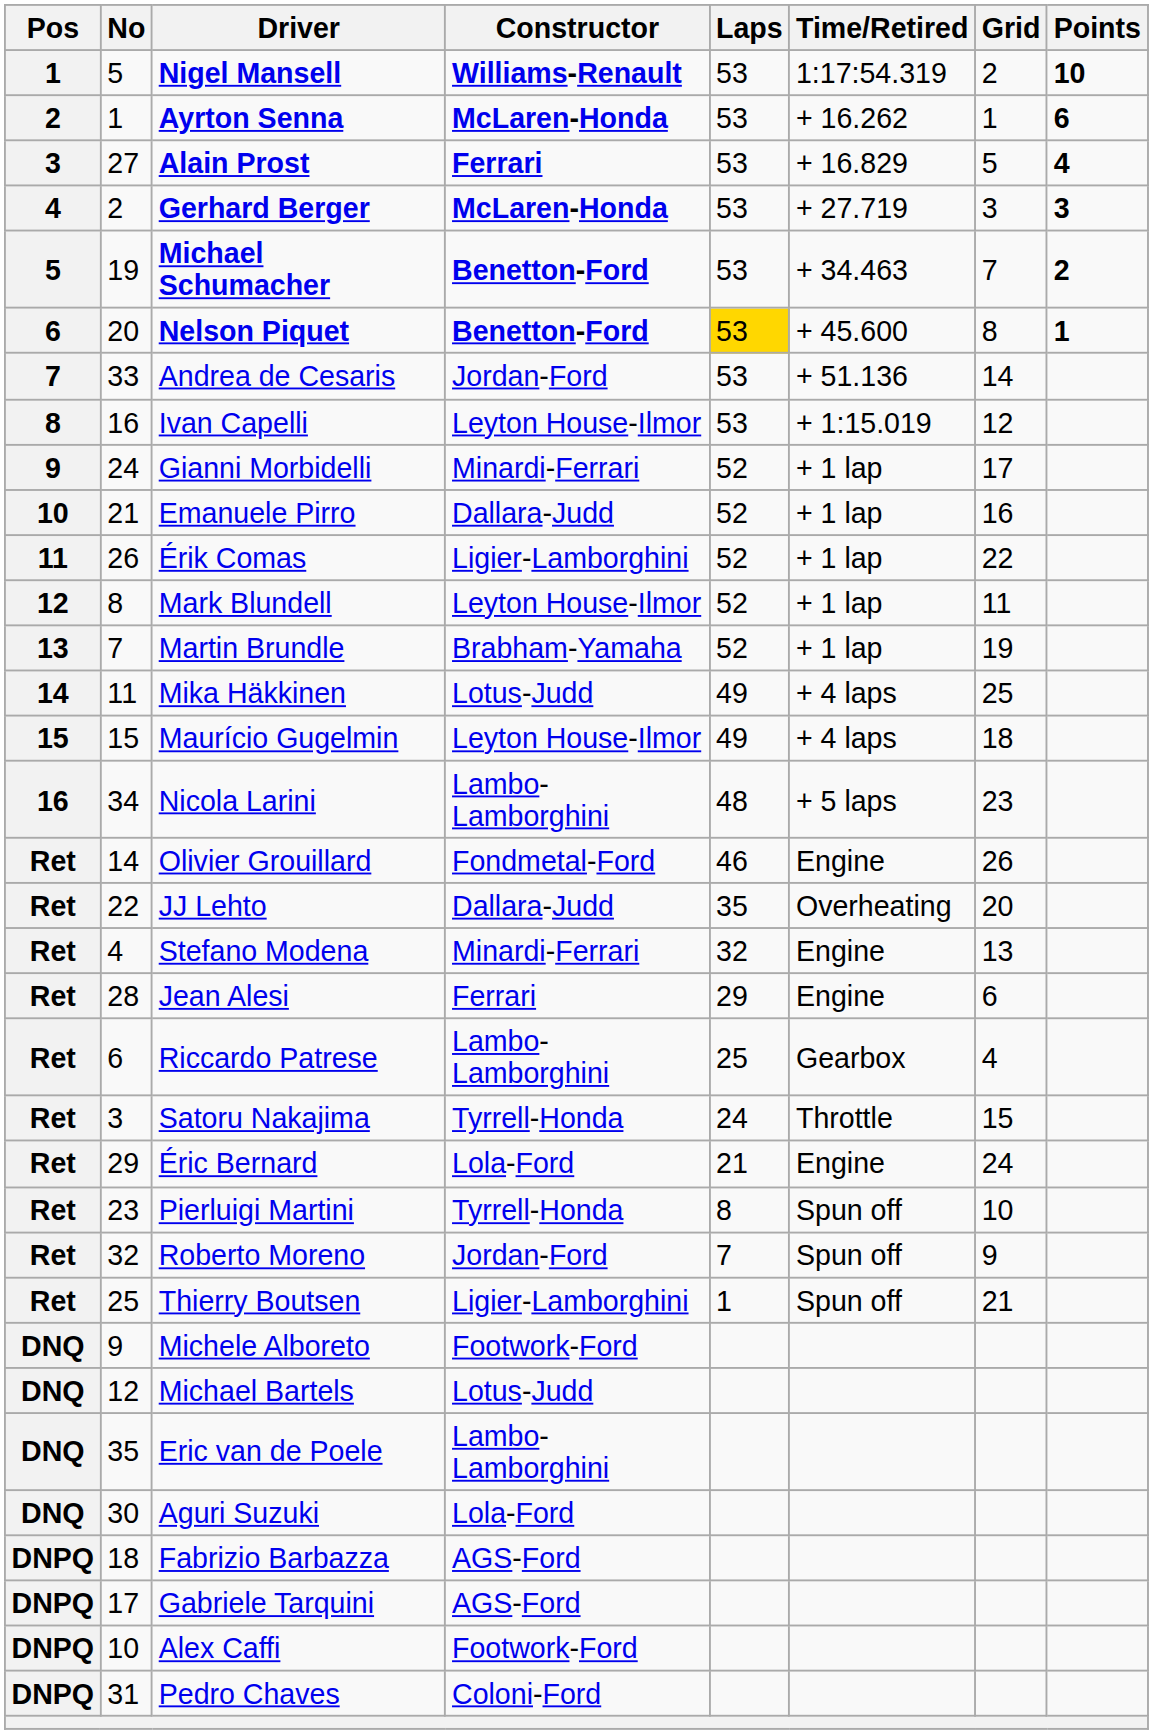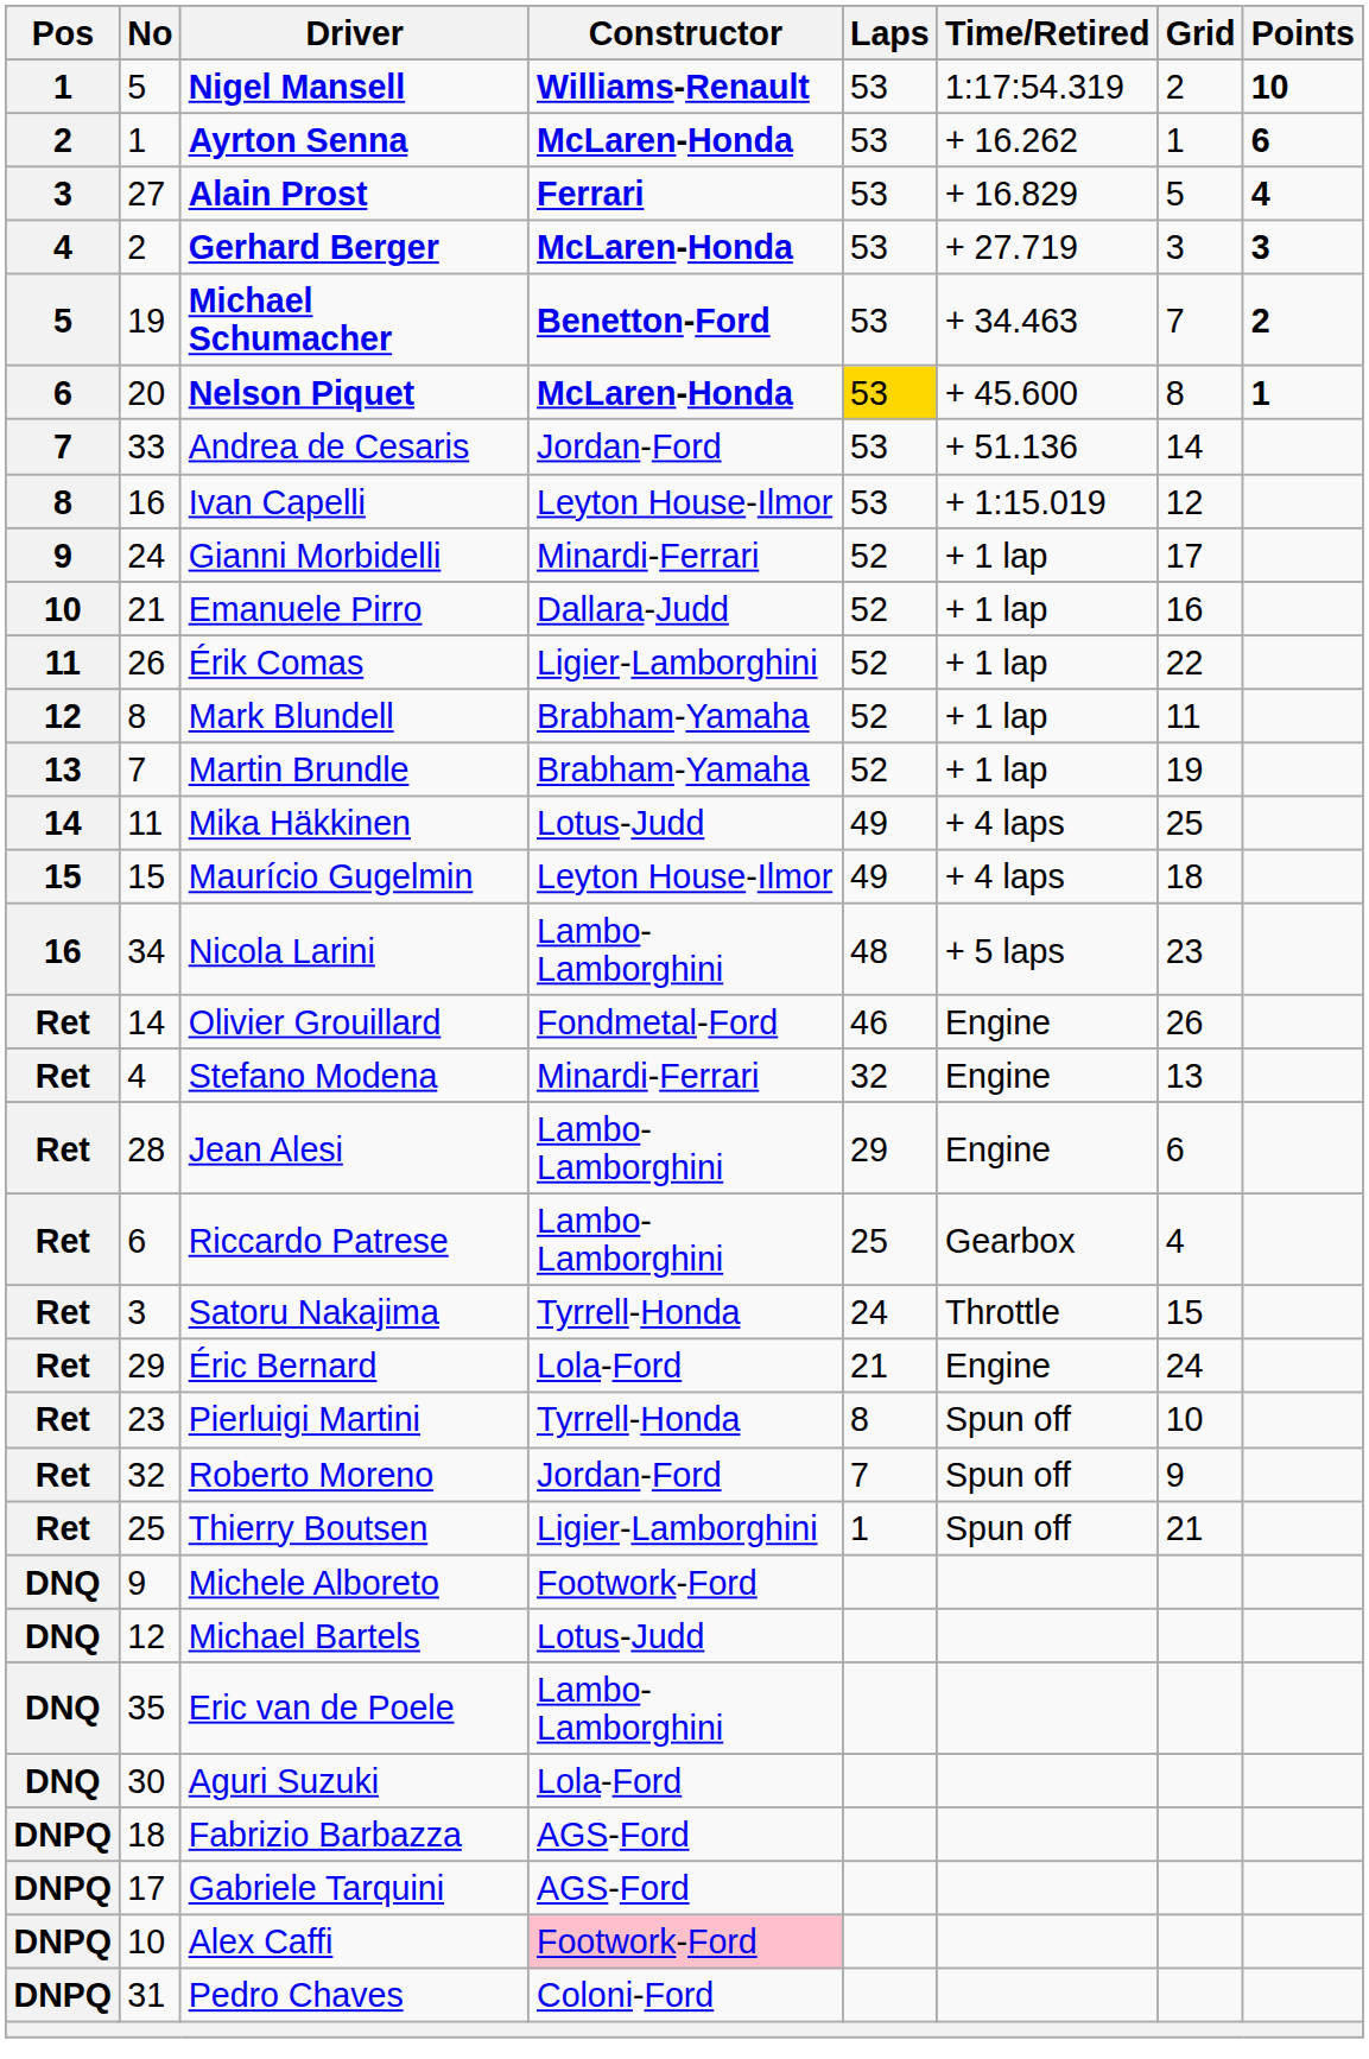 <table class="wikitable" style="font-size: 95%;">
 <tr>
 <th>Pos</th>
 <th>No</th>
 <th>Driver</th>
 <th>Constructor</th>
 <th>Laps</th>
 <th>Time/Retired</th>
 <th>Grid</th>
 <th>Points</th>
 </tr>
 <tr>
 <th>1</th>
 <td>5</td>
 <td> <strong><a href='#'>Nigel Mansell</a></strong></td>
 <td><strong><a href='#'>Williams</a>-<a href='#'>Renault</a></strong></td>
 <td>53</td>
 <td>1:17:54.319</td>
 <td>2</td>
 <td><strong>10</strong></td>
 </tr>
 <tr>
 <th>2</th>
 <td>1</td>
 <td> <strong><a href='#'>Ayrton Senna</a></strong></td>
 <td><strong><a href='#'>McLaren</a>-<a href='#'>Honda</a></strong></td>
 <td>53</td>
 <td>+ 16.262</td>
 <td>1</td>
 <td><strong>6</strong></td>
 </tr>
 <tr>
 <th>3</th>
 <td>27</td>
 <td> <strong><a href='#'>Alain Prost</a></strong></td>
 <td><strong><a href='#'>Ferrari</a></strong></td>
 <td>53</td>
 <td>+ 16.829</td>
 <td>5</td>
 <td><strong>4</strong></td>
 </tr>
 <tr>
 <th>4</th>
 <td>2</td>
 <td> <strong><a href='#'>Gerhard Berger</a></strong></td>
 <td><strong><a href='#'>McLaren</a>-<a href='#'>Honda</a></strong></td>
 <td>53</td>
 <td>+ 27.719</td>
 <td>3</td>
 <td><strong>3</strong></td>
 </tr>
 <tr>
 <th>5</th>
 <td>19</td>
 <td> <strong><a href='#'>Michael Schumacher</a></strong></td>
 <td><strong><a href='#'>Benetton</a>-<a href='#'>Ford</a></strong></td>
 <td>53</td>
 <td>+ 34.463</td>
 <td>7</td>
 <td><strong>2</strong></td>
 </tr>
 <tr>
 <th>6</th>
 <td>20</td>
 <td> <strong><a href='#'>Nelson Piquet</a></strong></td>
-<td><strong><a href='#'>Benetton</a>-<a href='#'>Ford</a></strong></td>
+<td><strong><a href='#'>McLaren</a>-<a href='#'>Honda</a></strong></td>
 <td style="background: gold;">53</td>
 <td>+ 45.600</td>
 <td>8</td>
 <td><strong>1</strong></td>
 </tr>
 <tr>
 <th>7</th>
 <td>33</td>
 <td> <a href='#'>Andrea de Cesaris</a></td>
 <td><a href='#'>Jordan</a>-<a href='#'>Ford</a></td>
 <td>53</td>
 <td>+ 51.136</td>
 <td>14</td>
 <td></td>
 </tr>
 <tr>
 <th>8</th>
 <td>16</td>
 <td> <a href='#'>Ivan Capelli</a></td>
 <td><a href='#'>Leyton House</a>-<a href='#'>Ilmor</a></td>
 <td>53</td>
 <td>+ 1:15.019</td>
 <td>12</td>
 <td></td>
 </tr>
 <tr>
 <th>9</th>
 <td>24</td>
 <td> <a href='#'>Gianni Morbidelli</a></td>
 <td><a href='#'>Minardi</a>-<a href='#'>Ferrari</a></td>
 <td>52</td>
 <td>+ 1 lap</td>
 <td>17</td>
 <td></td>
 </tr>
 <tr>
 <th>10</th>
 <td>21</td>
 <td> <a href='#'>Emanuele Pirro</a></td>
 <td><a href='#'>Dallara</a>-<a href='#'>Judd</a></td>
 <td>52</td>
 <td>+ 1 lap</td>
 <td>16</td>
 <td></td>
 </tr>
 <tr>
 <th>11</th>
 <td>26</td>
 <td> <a href='#'>Érik Comas</a></td>
 <td><a href='#'>Ligier</a>-<a href='#'>Lamborghini</a></td>
 <td>52</td>
 <td>+ 1 lap</td>
 <td>22</td>
 <td></td>
 </tr>
 <tr>
 <th>12</th>
 <td>8</td>
 <td> <a href='#'>Mark Blundell</a></td>
-<td><a href='#'>Leyton House</a>-<a href='#'>Ilmor</a></td>
+<td><a href='#'>Brabham</a>-<a href='#'>Yamaha</a></td>
 <td>52</td>
 <td>+ 1 lap</td>
 <td>11</td>
 <td></td>
 </tr>
 <tr>
 <th>13</th>
 <td>7</td>
 <td> <a href='#'>Martin Brundle</a></td>
 <td><a href='#'>Brabham</a>-<a href='#'>Yamaha</a></td>
 <td>52</td>
 <td>+ 1 lap</td>
 <td>19</td>
 <td></td>
 </tr>
 <tr>
 <th>14</th>
 <td>11</td>
 <td> <a href='#'>Mika Häkkinen</a></td>
 <td><a href='#'>Lotus</a>-<a href='#'>Judd</a></td>
 <td>49</td>
 <td>+ 4 laps</td>
 <td>25</td>
 <td></td>
 </tr>
 <tr>
 <th>15</th>
 <td>15</td>
 <td> <a href='#'>Maurício Gugelmin</a></td>
 <td><a href='#'>Leyton House</a>-<a href='#'>Ilmor</a></td>
 <td>49</td>
 <td>+ 4 laps</td>
 <td>18</td>
 <td></td>
 </tr>
 <tr>
 <th>16</th>
 <td>34</td>
 <td> <a href='#'>Nicola Larini</a></td>
 <td><a href='#'>Lambo</a>-<a href='#'>Lamborghini</a></td>
 <td>48</td>
 <td>+ 5 laps</td>
 <td>23</td>
 <td></td>
 </tr>
 <tr>
 <th>Ret</th>
 <td>14</td>
 <td> <a href='#'>Olivier Grouillard</a></td>
 <td><a href='#'>Fondmetal</a>-<a href='#'>Ford</a></td>
 <td>46</td>
 <td>Engine</td>
 <td>26</td>
 <td></td>
 </tr>
 <tr>
 <th>Ret</th>
-<td>22</td>
-<td> <a href='#'>JJ Lehto</a></td>
-<td><a href='#'>Dallara</a>-<a href='#'>Judd</a></td>
-<td>35</td>
-<td>Overheating</td>
-<td>20</td>
-<td></td>
-</tr>
-<tr>
-<th>Ret</th>
 <td>4</td>
 <td> <a href='#'>Stefano Modena</a></td>
 <td><a href='#'>Minardi</a>-<a href='#'>Ferrari</a></td>
 <td>32</td>
 <td>Engine</td>
 <td>13</td>
 <td></td>
 </tr>
 <tr>
 <th>Ret</th>
 <td>28</td>
 <td> <a href='#'>Jean Alesi</a></td>
-<td><a href='#'>Ferrari</a></td>
+<td><a href='#'>Lambo</a>-<a href='#'>Lamborghini</a></td>
 <td>29</td>
 <td>Engine</td>
 <td>6</td>
 <td></td>
 </tr>
 <tr>
 <th>Ret</th>
 <td>6</td>
 <td> <a href='#'>Riccardo Patrese</a></td>
 <td><a href='#'>Lambo</a>-<a href='#'>Lamborghini</a></td>
 <td>25</td>
 <td>Gearbox</td>
 <td>4</td>
 <td></td>
 </tr>
 <tr>
 <th>Ret</th>
 <td>3</td>
 <td> <a href='#'>Satoru Nakajima</a></td>
 <td><a href='#'>Tyrrell</a>-<a href='#'>Honda</a></td>
 <td>24</td>
 <td>Throttle</td>
 <td>15</td>
 <td></td>
 </tr>
 <tr>
 <th>Ret</th>
 <td>29</td>
 <td> <a href='#'>Éric Bernard</a></td>
 <td><a href='#'>Lola</a>-<a href='#'>Ford</a></td>
 <td>21</td>
 <td>Engine</td>
 <td>24</td>
 <td></td>
 </tr>
 <tr>
 <th>Ret</th>
 <td>23</td>
 <td> <a href='#'>Pierluigi Martini</a></td>
 <td><a href='#'>Tyrrell</a>-<a href='#'>Honda</a></td>
 <td>8</td>
 <td>Spun off</td>
 <td>10</td>
 <td></td>
 </tr>
 <tr>
 <th>Ret</th>
 <td>32</td>
 <td> <a href='#'>Roberto Moreno</a></td>
 <td><a href='#'>Jordan</a>-<a href='#'>Ford</a></td>
 <td>7</td>
 <td>Spun off</td>
 <td>9</td>
 <td></td>
 </tr>
 <tr>
 <th>Ret</th>
 <td>25</td>
 <td> <a href='#'>Thierry Boutsen</a></td>
 <td><a href='#'>Ligier</a>-<a href='#'>Lamborghini</a></td>
 <td>1</td>
 <td>Spun off</td>
 <td>21</td>
 <td></td>
 </tr>
 <tr>
 <th>DNQ</th>
 <td>9</td>
 <td> <a href='#'>Michele Alboreto</a></td>
 <td><a href='#'>Footwork</a>-<a href='#'>Ford</a></td>
 <td></td>
 <td></td>
 <td></td>
 <td></td>
 </tr>
 <tr>
 <th>DNQ</th>
 <td>12</td>
 <td> <a href='#'>Michael Bartels</a></td>
 <td><a href='#'>Lotus</a>-<a href='#'>Judd</a></td>
 <td></td>
 <td></td>
 <td></td>
 <td></td>
 </tr>
 <tr>
 <th>DNQ</th>
 <td>35</td>
 <td> <a href='#'>Eric van de Poele</a></td>
 <td><a href='#'>Lambo</a>-<a href='#'>Lamborghini</a></td>
 <td></td>
 <td></td>
 <td></td>
 <td></td>
 </tr>
 <tr>
 <th>DNQ</th>
 <td>30</td>
 <td> <a href='#'>Aguri Suzuki</a></td>
 <td><a href='#'>Lola</a>-<a href='#'>Ford</a></td>
 <td></td>
 <td></td>
 <td></td>
 <td></td>
 </tr>
 <tr>
 <th>DNPQ</th>
 <td>18</td>
 <td> <a href='#'>Fabrizio Barbazza</a></td>
 <td><a href='#'>AGS</a>-<a href='#'>Ford</a></td>
 <td></td>
 <td></td>
 <td></td>
 <td></td>
 </tr>
 <tr>
 <th>DNPQ</th>
 <td>17</td>
 <td> <a href='#'>Gabriele Tarquini</a></td>
 <td><a href='#'>AGS</a>-<a href='#'>Ford</a></td>
 <td></td>
 <td></td>
 <td></td>
 <td></td>
 </tr>
 <tr>
 <th>DNPQ</th>
 <td>10</td>
 <td> <a href='#'>Alex Caffi</a></td>
-<td><a href='#'>Footwork</a>-<a href='#'>Ford</a></td>
+<td style="background: pink;"><a href='#'>Footwork</a>-<a href='#'>Ford</a></td>
 <td></td>
 <td></td>
 <td></td>
 <td></td>
 </tr>
 <tr>
 <th>DNPQ</th>
 <td>31</td>
 <td> <a href='#'>Pedro Chaves</a></td>
 <td><a href='#'>Coloni</a>-<a href='#'>Ford</a></td>
 <td></td>
 <td></td>
 <td></td>
 <td></td>
 </tr>
 <tr>
 <th colspan="8"></th>
 </tr>
 </table>
